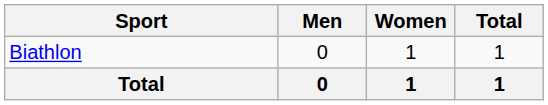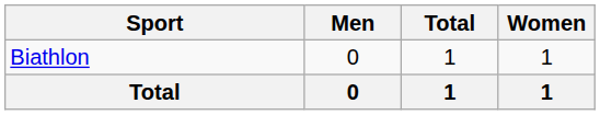 <table class="wikitable" style="text-align:center; font-size: 95%">
 <tr>
 <th width=200>Sport</th>
 <th width=60>Men</th>
+<th width=60>Total</th>
 <th width=60>Women</th>
-<th width=60>Total</th>
 </tr>
 <tr>
 <td align=left><a href='#'>Biathlon</a></td>
 <td>0</td>
 <td>1</td>
 <td>1</td>
 </tr>
 <tr>
 <th>Total</th>
 <th>0</th>
 <th>1</th>
 <th>1</th>
 </tr>
 </table>
